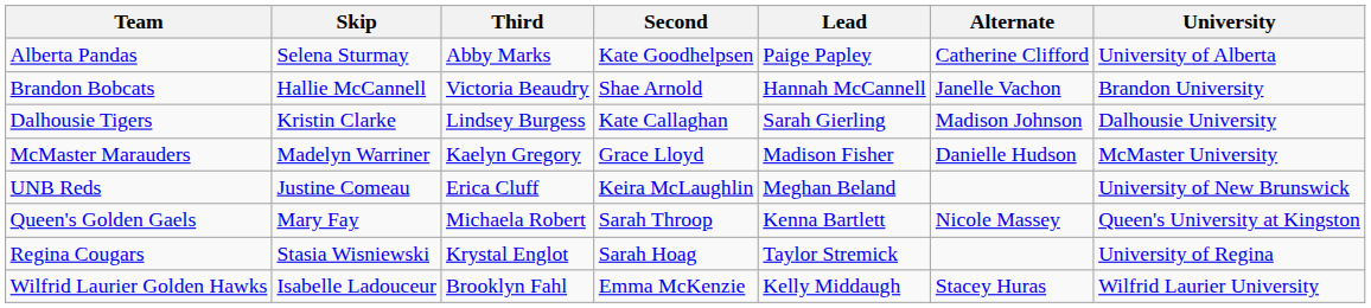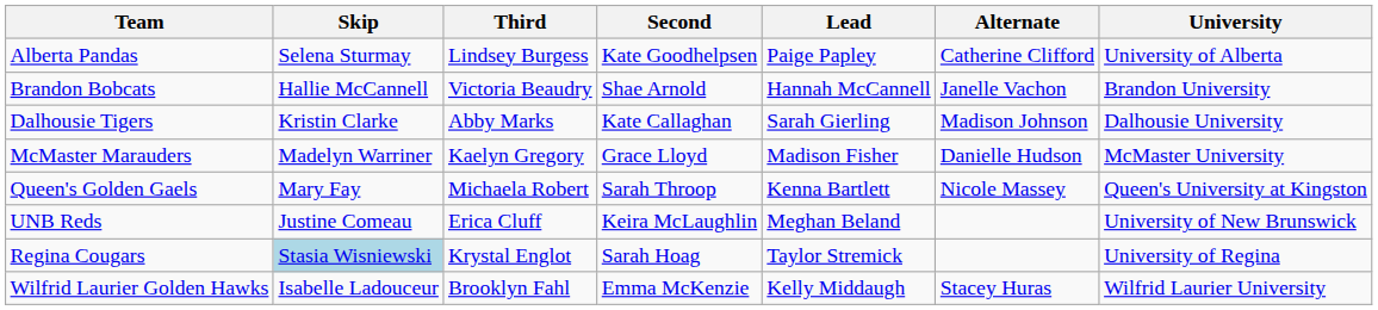 <table class=wikitable>
 <tr>
 <th>Team</th>
 <th>Skip</th>
 <th>Third</th>
 <th>Second</th>
 <th>Lead</th>
 <th>Alternate</th>
 <th>University</th>
 </tr>
 <tr>
 <td><a href='#'>Alberta Pandas</a></td>
 <td><a href='#'>Selena Sturmay</a></td>
-<td><a href='#'>Abby Marks</a></td>
+<td><a href='#'>Lindsey Burgess</a></td>
 <td><a href='#'>Kate Goodhelpsen</a></td>
 <td><a href='#'>Paige Papley</a></td>
 <td><a href='#'>Catherine Clifford</a></td>
 <td> <a href='#'>University of Alberta</a></td>
 </tr>
 <tr>
 <td><a href='#'>Brandon Bobcats</a></td>
 <td><a href='#'>Hallie McCannell</a></td>
 <td><a href='#'>Victoria Beaudry</a></td>
 <td><a href='#'>Shae Arnold</a></td>
 <td><a href='#'>Hannah McCannell</a></td>
 <td><a href='#'>Janelle Vachon</a></td>
 <td> <a href='#'>Brandon University</a></td>
 </tr>
 <tr>
 <td><a href='#'>Dalhousie Tigers</a></td>
 <td><a href='#'>Kristin Clarke</a></td>
-<td><a href='#'>Lindsey Burgess</a></td>
+<td><a href='#'>Abby Marks</a></td>
 <td><a href='#'>Kate Callaghan</a></td>
 <td><a href='#'>Sarah Gierling</a></td>
 <td><a href='#'>Madison Johnson</a></td>
 <td> <a href='#'>Dalhousie University</a></td>
 </tr>
 <tr>
 <td><a href='#'>McMaster Marauders</a></td>
 <td><a href='#'>Madelyn Warriner</a></td>
 <td><a href='#'>Kaelyn Gregory</a></td>
 <td><a href='#'>Grace Lloyd</a></td>
 <td><a href='#'>Madison Fisher</a></td>
 <td><a href='#'>Danielle Hudson</a></td>
 <td> <a href='#'>McMaster University</a></td>
 </tr>
 <tr>
+<td><a href='#'>Queen's Golden Gaels</a></td>
+<td><a href='#'>Mary Fay</a></td>
+<td><a href='#'>Michaela Robert</a></td>
+<td><a href='#'>Sarah Throop</a></td>
+<td><a href='#'>Kenna Bartlett</a></td>
+<td><a href='#'>Nicole Massey</a></td>
+<td> <a href='#'>Queen's University at Kingston</a></td>
+</tr>
+<tr>
 <td><a href='#'>UNB Reds</a></td>
 <td><a href='#'>Justine Comeau</a></td>
 <td><a href='#'>Erica Cluff</a></td>
 <td><a href='#'>Keira McLaughlin</a></td>
 <td><a href='#'>Meghan Beland</a></td>
 <td></td>
 <td> <a href='#'>University of New Brunswick</a></td>
 </tr>
 <tr>
-<td><a href='#'>Queen's Golden Gaels</a></td>
-<td><a href='#'>Mary Fay</a></td>
-<td><a href='#'>Michaela Robert</a></td>
-<td><a href='#'>Sarah Throop</a></td>
-<td><a href='#'>Kenna Bartlett</a></td>
-<td><a href='#'>Nicole Massey</a></td>
-<td> <a href='#'>Queen's University at Kingston</a></td>
-</tr>
-<tr>
 <td><a href='#'>Regina Cougars</a></td>
-<td><a href='#'>Stasia Wisniewski</a></td>
+<td style="background: lightblue;"><a href='#'>Stasia Wisniewski</a></td>
 <td><a href='#'>Krystal Englot</a></td>
 <td><a href='#'>Sarah Hoag</a></td>
 <td><a href='#'>Taylor Stremick</a></td>
 <td></td>
 <td> <a href='#'>University of Regina</a></td>
 </tr>
 <tr>
 <td><a href='#'>Wilfrid Laurier Golden Hawks</a></td>
 <td><a href='#'>Isabelle Ladouceur</a></td>
 <td><a href='#'>Brooklyn Fahl</a></td>
 <td><a href='#'>Emma McKenzie</a></td>
 <td><a href='#'>Kelly Middaugh</a></td>
 <td><a href='#'>Stacey Huras</a></td>
 <td> <a href='#'>Wilfrid Laurier University</a></td>
 </tr>
 </table>
